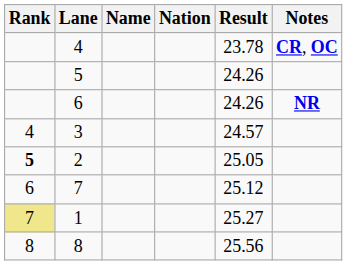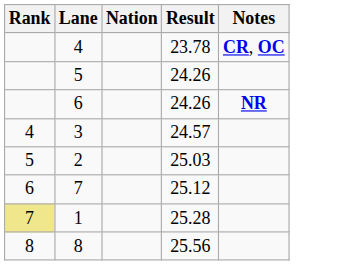 <table class="wikitable" style="text-align:center">
 <tr>
 <th>Rank</th>
 <th>Lane</th>
-<th>Name</th>
 <th>Nation</th>
 <th>Result</th>
 <th>Notes</th>
 </tr>
 <tr>
 <td></td>
 <td>4</td>
 <td align="left"></td>
-<td align="left"></td>
 <td>23.78</td>
 <td><strong><a href='#'>CR</a></strong>, <strong><a href='#'>OC</a></strong></td>
 </tr>
 <tr>
 <td></td>
 <td>5</td>
-<td align="left"></td>
 <td align="left"></td>
 <td>24.26</td>
 <td></td>
 </tr>
 <tr>
 <td></td>
 <td>6</td>
 <td align="left"></td>
-<td align="left"></td>
 <td>24.26</td>
 <td><strong><a href='#'>NR</a></strong></td>
 </tr>
 <tr>
 <td>4</td>
 <td>3</td>
 <td align="left"></td>
-<td align="left"></td>
 <td>24.57</td>
 <td></td>
 </tr>
 <tr>
-<td><strong>5</strong></td>
+<td>5</td>
 <td>2</td>
 <td align="left"></td>
-<td align="left"></td>
-<td>25.05</td>
+<td>25.03</td>
 <td></td>
 </tr>
 <tr>
 <td>6</td>
 <td>7</td>
-<td align="left"></td>
 <td align="left"></td>
 <td>25.12</td>
 <td></td>
 </tr>
 <tr>
 <td style="background: khaki;">7</td>
 <td>1</td>
 <td align="left"></td>
-<td align="left"></td>
-<td>25.27</td>
+<td>25.28</td>
 <td></td>
 </tr>
 <tr>
 <td>8</td>
 <td>8</td>
 <td align="left"></td>
-<td align="left"></td>
 <td>25.56</td>
 <td></td>
 </tr>
 </table>
